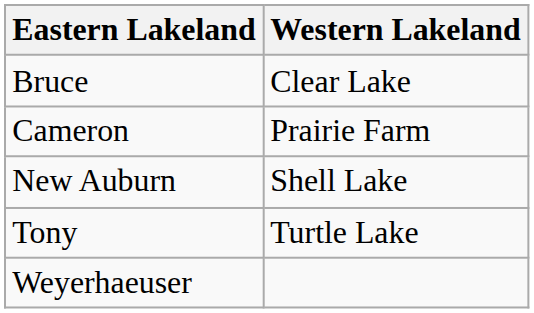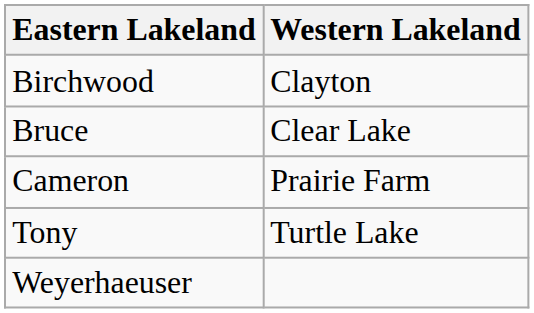 <table class="wikitable">
 <tr>
 <th>Eastern Lakeland</th>
 <th>Western Lakeland</th>
+</tr>
+<tr>
+<td>Birchwood</td>
+<td>Clayton</td>
 </tr>
 <tr>
 <td>Bruce</td>
 <td>Clear Lake</td>
 </tr>
 <tr>
 <td>Cameron</td>
 <td>Prairie Farm</td>
 </tr>
 <tr>
-<td>New Auburn</td>
-<td>Shell Lake</td>
-</tr>
-<tr>
 <td>Tony</td>
 <td>Turtle Lake</td>
 </tr>
 <tr>
 <td>Weyerhaeuser</td>
 <td></td>
 </tr>
 </table>
